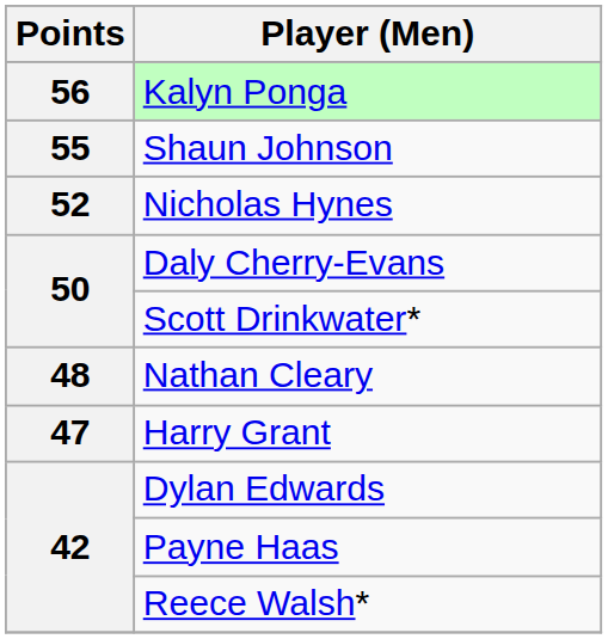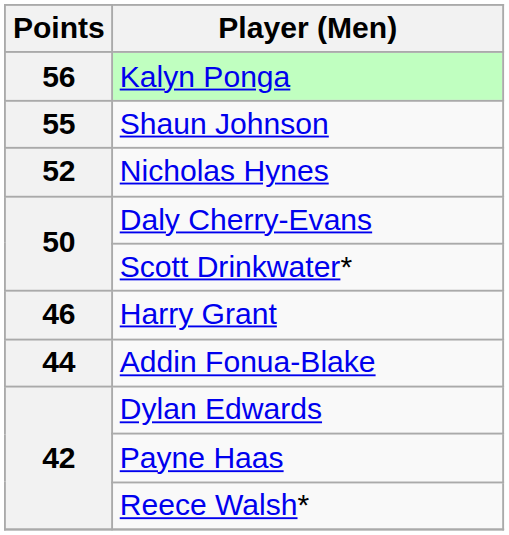 <table class="wikitable" style="text-align:left;">
 <tr>
 <th width="50">Points</th>
 <th width="200">Player (Men)</th>
 </tr>
 <tr>
 <th>56</th>
 <td style="background:#C0FFC0"> <a href='#'>Kalyn Ponga</a></td>
 </tr>
 <tr>
 <th>55</th>
 <td> <a href='#'>Shaun Johnson</a></td>
 </tr>
 <tr>
 <th>52</th>
 <td> <a href='#'>Nicholas Hynes</a></td>
 </tr>
 <tr>
 <th rowspan=2>50</th>
 <td> <a href='#'>Daly Cherry-Evans</a></td>
 </tr>
 <tr>
 <td> <a href='#'>Scott Drinkwater</a>*</td>
 </tr>
 <tr>
-<th>48</th>
-<td> <a href='#'>Nathan Cleary</a></td>
+<th>46</th>
+<td> <a href='#'>Harry Grant</a></td>
 </tr>
 <tr>
-<th>47</th>
-<td> <a href='#'>Harry Grant</a></td>
+<th>44</th>
+<td> <a href='#'>Addin Fonua-Blake</a></td>
 </tr>
 <tr>
 <th rowspan=3>42</th>
 <td> <a href='#'>Dylan Edwards</a></td>
 </tr>
 <tr>
 <td> <a href='#'>Payne Haas</a></td>
 </tr>
 <tr>
 <td> <a href='#'>Reece Walsh</a>*</td>
 </tr>
 <tr>
 </tr>
 </table>
